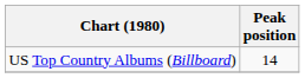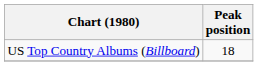 <table class="wikitable sortable">
 <tr>
 <th align="left">Chart (1980)</th>
 <th align="center">Peak<br>position</th>
 </tr>
 <tr>
 <td align="left">US <a href='#'>Top Country Albums</a> (<em><a href='#'>Billboard</a></em>)</td>
-<td align="center">14</td>
+<td align="center">18</td>
 </tr>
 <tr>
 </tr>
 </table>
